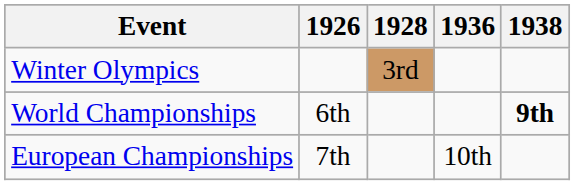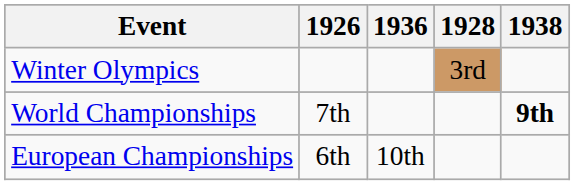 <table class="wikitable">
 <tr>
 <th>Event</th>
 <th>1926</th>
+<th>1936</th>
 <th>1928</th>
-<th>1936</th>
 <th>1938</th>
 </tr>
 <tr>
 <td><a href='#'>Winter Olympics</a></td>
 <td></td>
+<td></td>
 <td align="center" bgcolor="cc9966">3rd</td>
-<td></td>
 <td></td>
 </tr>
 <tr>
 <td><a href='#'>World Championships</a></td>
-<td align="center">6th</td>
+<td align="center">7th</td>
 <td></td>
 <td></td>
 <td align="center"><strong>9th</strong></td>
 </tr>
 <tr>
 <td><a href='#'>European Championships</a></td>
-<td align="center">7th</td>
+<td align="center">6th</td>
+<td align="center">10th</td>
 <td></td>
-<td align="center">10th</td>
 <td></td>
 </tr>
 </table>
